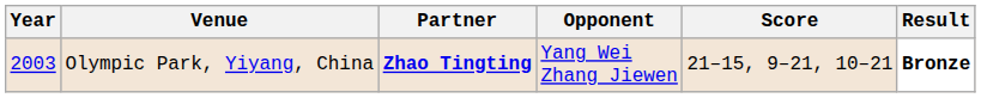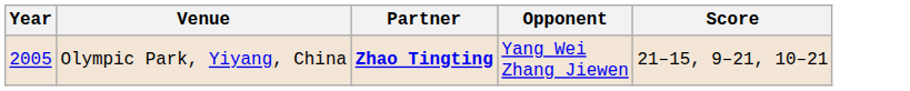 <table class="sortable wikitable" style="font-size: 90%;">
 <tr>
 <th>Year</th>
 <th>Venue</th>
 <th>Partner</th>
 <th>Opponent</th>
 <th>Score</th>
-<th>Result</th>
 </tr>
 <tr style="background:#F3E6D7">
-<td align="center"><a href='#'>2003</a></td>
+<td align="center"><a href='#'>2005</a></td>
 <td align="left">Olympic Park, <a href='#'>Yiyang</a>, China</td>
 <td align="left"><strong> <a href='#'>Zhao Tingting</a></strong></td>
 <td align="left"> <a href='#'>Yang Wei</a><br> <a href='#'>Zhang Jiewen</a></td>
 <td align="left">21–15, 9–21, 10–21</td>
-<td style="text-align:left; background:white"> <strong>Bronze</strong></td>
 </tr>
 </table>
